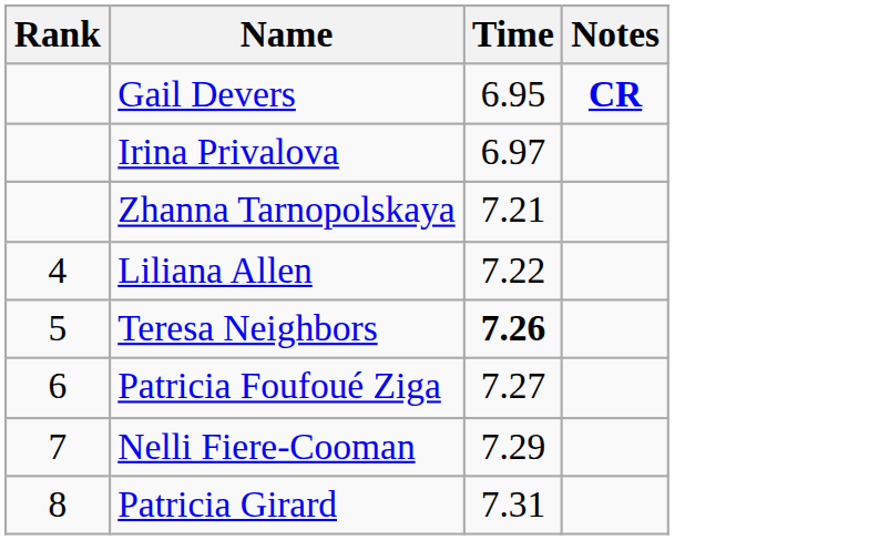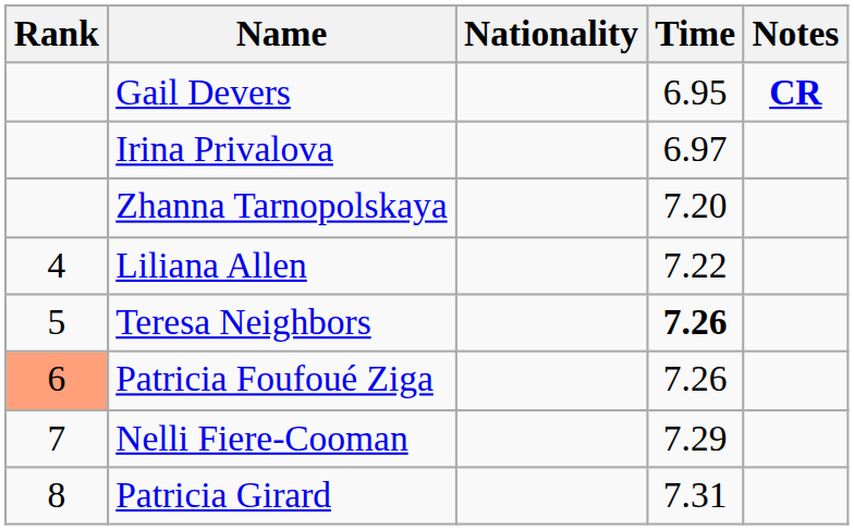 <table class="wikitable sortable" style="text-align:center">
 <tr>
 <th>Rank</th>
 <th>Name</th>
+<th>Nationality</th>
 <th>Time</th>
 <th>Notes</th>
 </tr>
 <tr>
 <td></td>
 <td align="left"><a href='#'>Gail Devers</a></td>
+<td align=left></td>
 <td>6.95</td>
 <td><strong><a href='#'>CR</a></strong></td>
 </tr>
 <tr>
 <td></td>
 <td align="left"><a href='#'>Irina Privalova</a></td>
+<td align=left></td>
 <td>6.97</td>
 <td></td>
 </tr>
 <tr>
 <td></td>
 <td align="left"><a href='#'>Zhanna Tarnopolskaya</a></td>
-<td>7.21</td>
+<td align=left></td>
+<td>7.20</td>
 <td></td>
 </tr>
 <tr>
 <td>4</td>
 <td align="left"><a href='#'>Liliana Allen</a></td>
+<td align=left></td>
 <td>7.22</td>
 <td></td>
 </tr>
 <tr>
 <td>5</td>
 <td align="left"><a href='#'>Teresa Neighbors</a></td>
+<td align=left></td>
 <td><strong>7.26</strong></td>
 <td></td>
 </tr>
 <tr>
-<td>6</td>
+<td style="background: lightsalmon;">6</td>
 <td align="left"><a href='#'>Patricia Foufoué Ziga</a></td>
-<td>7.27</td>
+<td align=left></td>
+<td>7.26</td>
 <td></td>
 </tr>
 <tr>
 <td>7</td>
 <td align="left"><a href='#'>Nelli Fiere-Cooman</a></td>
+<td align=left></td>
 <td>7.29</td>
 <td></td>
 </tr>
 <tr>
 <td>8</td>
 <td align="left"><a href='#'>Patricia Girard</a></td>
+<td align=left></td>
 <td>7.31</td>
 <td></td>
 </tr>
 </table>
